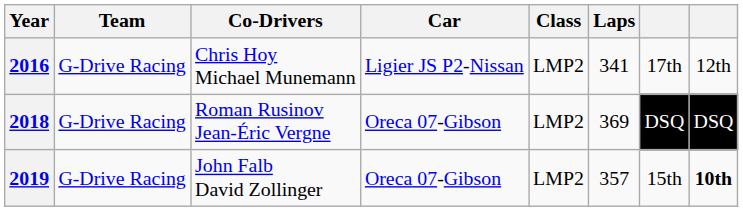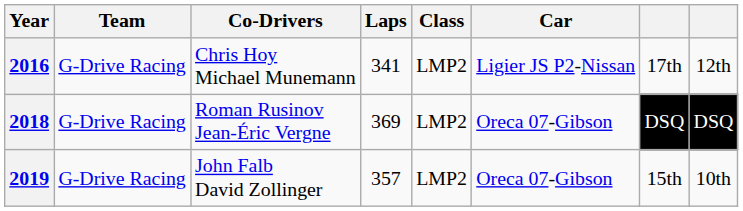 <table class="wikitable" style="text-align:center; font-size:90%">
 <tr>
 <th>Year</th>
 <th>Team</th>
 <th>Co-Drivers</th>
+<th>Laps</th>
+<th>Class</th>
 <th>Car</th>
-<th>Class</th>
-<th>Laps</th>
 <th></th>
 <th></th>
 </tr>
 <tr>
 <th><a href='#'>2016</a></th>
 <td align="left"> <a href='#'>G-Drive Racing</a></td>
 <td align="left"> <a href='#'>Chris Hoy</a><br> Michael Munemann</td>
+<td>341</td>
+<td>LMP2</td>
 <td align="left"><a href='#'>Ligier JS P2</a>-<a href='#'>Nissan</a></td>
-<td>LMP2</td>
-<td>341</td>
 <td>17th</td>
 <td>12th</td>
 </tr>
 <tr>
 <th><a href='#'>2018</a></th>
 <td align="left"> <a href='#'>G-Drive Racing</a></td>
 <td align="left"> <a href='#'>Roman Rusinov</a><br> <a href='#'>Jean-Éric Vergne</a></td>
+<td>369</td>
+<td>LMP2</td>
 <td align="left"><a href='#'>Oreca 07</a>-<a href='#'>Gibson</a></td>
-<td>LMP2</td>
-<td>369</td>
 <td style="background:#000000; color:white">DSQ</td>
 <td style="background:#000000; color:white">DSQ</td>
 </tr>
 <tr>
 <th><a href='#'>2019</a></th>
 <td align="left"> <a href='#'>G-Drive Racing</a></td>
 <td align="left"> <a href='#'>John Falb</a><br> David Zollinger</td>
+<td>357</td>
+<td>LMP2</td>
 <td align="left"><a href='#'>Oreca 07</a>-<a href='#'>Gibson</a></td>
-<td>LMP2</td>
-<td>357</td>
 <td>15th</td>
-<td><strong>10th</strong></td>
+<td>10th</td>
 </tr>
 </table>
